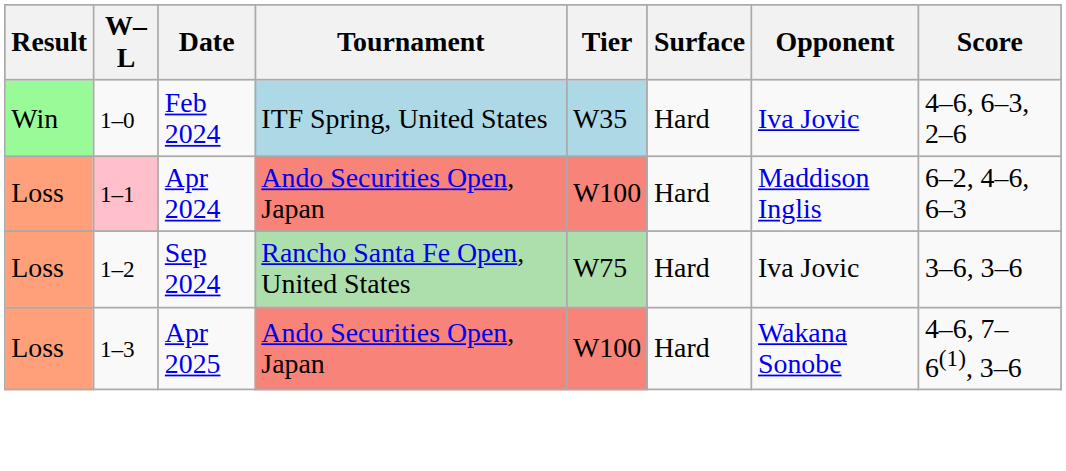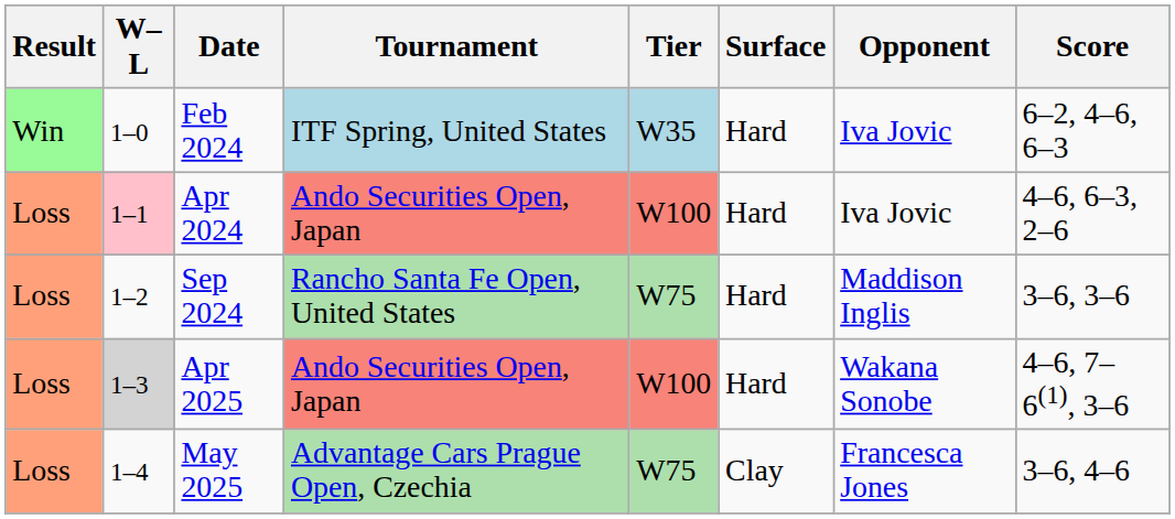 <table class="sortable wikitable">
 <tr>
 <th>Result</th>
 <th class="unsortable">W–L</th>
 <th>Date</th>
 <th>Tournament</th>
 <th>Tier</th>
 <th>Surface</th>
 <th>Opponent</th>
 <th class="unsortable">Score</th>
 </tr>
 <tr>
 <td bgcolor=98fb98>Win</td>
 <td><small>1–0</small></td>
 <td><a href='#'>Feb 2024</a></td>
 <td style="background:lightblue;">ITF Spring, United States</td>
 <td style="background:lightblue;">W35</td>
 <td>Hard</td>
 <td> <a href='#'>Iva Jovic</a></td>
-<td>4–6, 6–3, 2–6</td>
+<td>6–2, 4–6, 6–3</td>
 </tr>
 <tr>
 <td bgcolor="FFA07A">Loss</td>
 <td style="background: pink;"><small>1–1</small></td>
 <td><a href='#'>Apr 2024</a></td>
 <td style="background:#f88379;"><a href='#'>Ando Securities Open</a>, Japan</td>
 <td style="background:#f88379;">W100</td>
 <td>Hard</td>
-<td> <a href='#'>Maddison Inglis</a></td>
-<td>6–2, 4–6, 6–3</td>
+<td> Iva Jovic</td>
+<td>4–6, 6–3, 2–6</td>
 </tr>
 <tr>
 <td bgcolor="FFA07A">Loss</td>
 <td><small>1–2</small></td>
 <td><a href='#'>Sep 2024</a></td>
 <td style="background:#addfad;"><a href='#'>Rancho Santa Fe Open</a>, United States</td>
 <td style="background:#addfad;">W75</td>
 <td>Hard</td>
-<td> Iva Jovic</td>
+<td> <a href='#'>Maddison Inglis</a></td>
 <td>3–6, 3–6</td>
 </tr>
 <tr>
 <td bgcolor="FFA07A">Loss</td>
-<td><small>1–3</small></td>
+<td style="background: lightgrey;"><small>1–3</small></td>
 <td><a href='#'>Apr 2025</a></td>
 <td style="background:#f88379;"><a href='#'>Ando Securities Open</a>, Japan</td>
 <td style="background:#f88379;">W100</td>
 <td>Hard</td>
 <td> <a href='#'>Wakana Sonobe</a></td>
 <td>4–6, 7–6<sup>(1)</sup>, 3–6</td>
 </tr>
+<tr>
+<td bgcolor="FFA07A">Loss</td>
+<td><small>1–4</small></td>
+<td><a href='#'>May 2025</a></td>
+<td style="background:#addfad;"><a href='#'>Advantage Cars Prague Open</a>, Czechia</td>
+<td style="background:#addfad;">W75</td>
+<td>Clay</td>
+<td> <a href='#'>Francesca Jones</a></td>
+<td>3–6, 4–6</td>
+</tr>
 </table>
